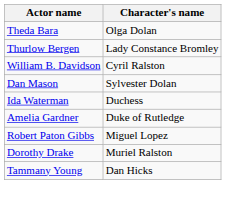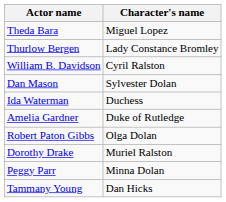 <table class="wikitable">
 <tr>
 <th>Actor name</th>
 <th>Character's name</th>
 </tr>
 <tr>
 <td><a href='#'>Theda Bara</a></td>
-<td>Olga Dolan</td>
+<td>Miguel Lopez</td>
 </tr>
 <tr>
 <td><a href='#'>Thurlow Bergen</a></td>
 <td>Lady Constance Bromley</td>
 </tr>
 <tr>
 <td><a href='#'>William B. Davidson</a></td>
 <td>Cyril Ralston</td>
 </tr>
 <tr>
 <td><a href='#'>Dan Mason</a></td>
 <td>Sylvester Dolan</td>
 </tr>
 <tr>
 <td><a href='#'>Ida Waterman</a></td>
 <td>Duchess</td>
 </tr>
 <tr>
 <td><a href='#'>Amelia Gardner</a></td>
 <td>Duke of Rutledge</td>
 </tr>
 <tr>
 <td><a href='#'>Robert Paton Gibbs</a></td>
-<td>Miguel Lopez</td>
+<td>Olga Dolan</td>
 </tr>
 <tr>
 <td><a href='#'>Dorothy Drake</a></td>
 <td>Muriel Ralston</td>
 </tr>
 <tr>
+<td><a href='#'>Peggy Parr</a></td>
+<td>Minna Dolan</td>
+</tr>
+<tr>
 <td><a href='#'>Tammany Young</a></td>
 <td>Dan Hicks</td>
 </tr>
 </table>
